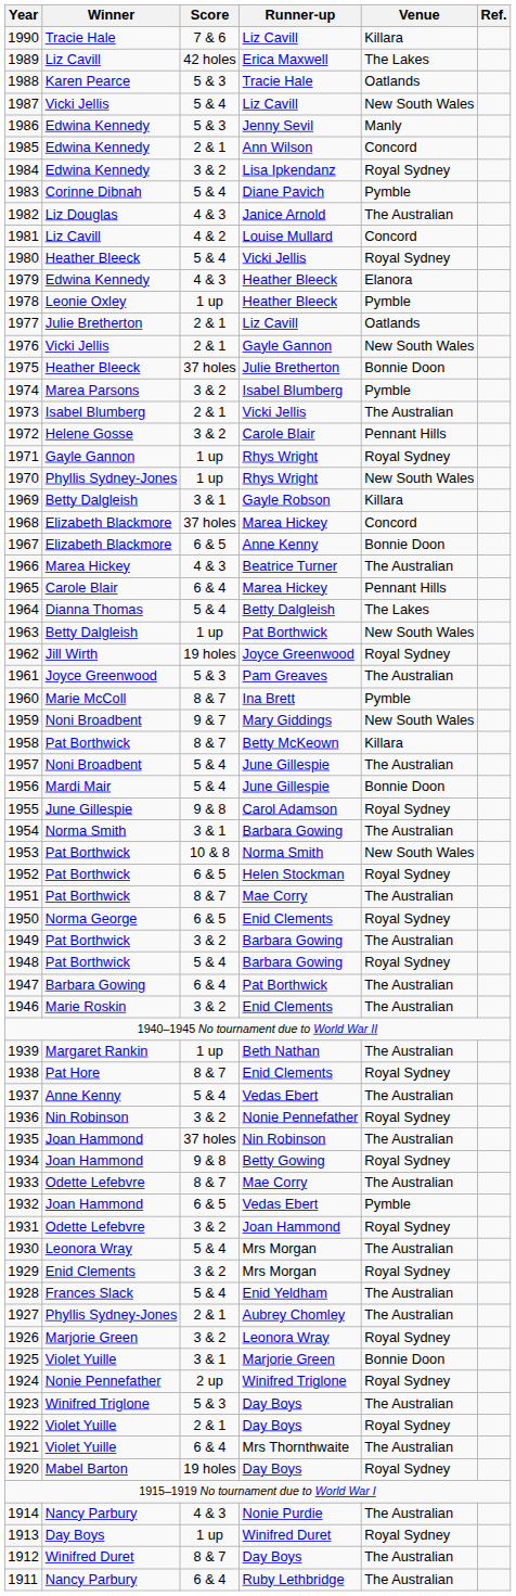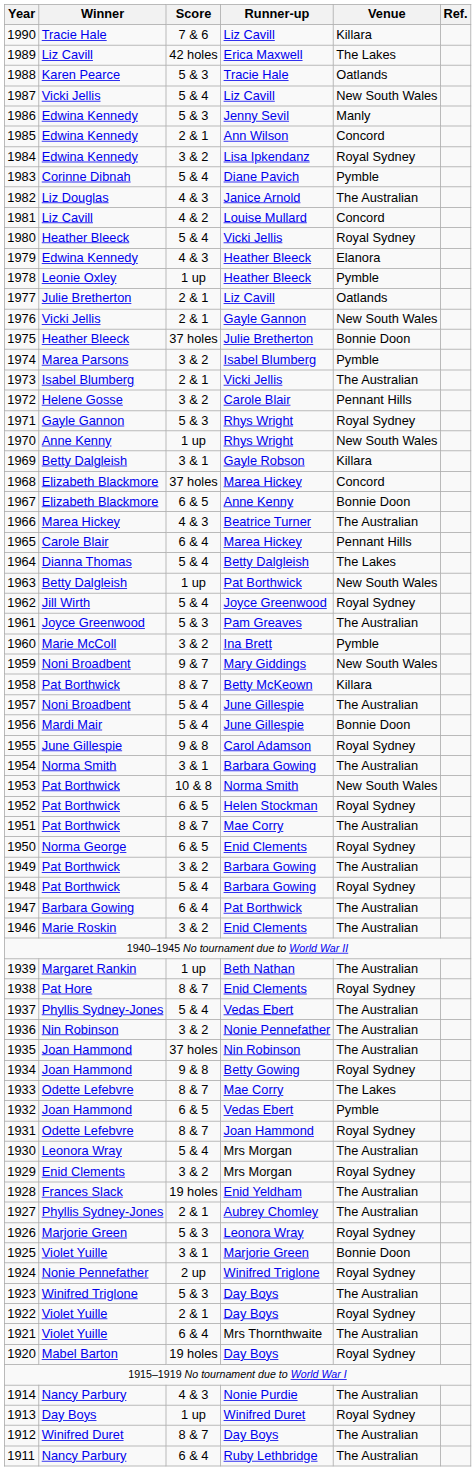 <table class=wikitable>
 <tr>
 <th>Year</th>
 <th>Winner</th>
 <th>Score</th>
 <th>Runner-up</th>
 <th>Venue</th>
 <th>Ref.</th>
 </tr>
 <tr>
 <td>1990</td>
 <td><a href='#'>Tracie Hale</a></td>
 <td align=center>7 & 6</td>
 <td><a href='#'>Liz Cavill</a></td>
 <td>Killara</td>
 <td></td>
 </tr>
 <tr>
 <td>1989</td>
 <td><a href='#'>Liz Cavill</a></td>
 <td align=center>42 holes</td>
 <td><a href='#'>Erica Maxwell</a></td>
 <td>The Lakes</td>
 <td></td>
 </tr>
 <tr>
 <td>1988</td>
 <td><a href='#'>Karen Pearce</a></td>
 <td align=center>5 & 3</td>
 <td><a href='#'>Tracie Hale</a></td>
 <td>Oatlands</td>
 <td></td>
 </tr>
 <tr>
 <td>1987</td>
 <td><a href='#'>Vicki Jellis</a></td>
 <td align=center>5 & 4</td>
 <td><a href='#'>Liz Cavill</a></td>
 <td>New South Wales</td>
 <td></td>
 </tr>
 <tr>
 <td>1986</td>
 <td><a href='#'>Edwina Kennedy</a></td>
 <td align=center>5 & 3</td>
 <td><a href='#'>Jenny Sevil</a></td>
 <td>Manly</td>
 <td></td>
 </tr>
 <tr>
 <td>1985</td>
 <td><a href='#'>Edwina Kennedy</a></td>
 <td align=center>2 & 1</td>
 <td><a href='#'>Ann Wilson</a></td>
 <td>Concord</td>
 <td></td>
 </tr>
 <tr>
 <td>1984</td>
 <td><a href='#'>Edwina Kennedy</a></td>
 <td align=center>3 & 2</td>
 <td><a href='#'>Lisa Ipkendanz</a></td>
 <td>Royal Sydney</td>
 <td></td>
 </tr>
 <tr>
 <td>1983</td>
 <td><a href='#'>Corinne Dibnah</a></td>
 <td align=center>5 & 4</td>
 <td><a href='#'>Diane Pavich</a></td>
 <td>Pymble</td>
 <td></td>
 </tr>
 <tr>
 <td>1982</td>
 <td><a href='#'>Liz Douglas</a></td>
 <td align=center>4 & 3</td>
 <td><a href='#'>Janice Arnold</a></td>
 <td>The Australian</td>
 <td></td>
 </tr>
 <tr>
 <td>1981</td>
 <td><a href='#'>Liz Cavill</a></td>
 <td align=center>4 & 2</td>
 <td><a href='#'>Louise Mullard</a></td>
 <td>Concord</td>
 <td></td>
 </tr>
 <tr>
 <td>1980</td>
 <td><a href='#'>Heather Bleeck</a></td>
 <td align=center>5 & 4</td>
 <td><a href='#'>Vicki Jellis</a></td>
 <td>Royal Sydney</td>
 <td></td>
 </tr>
 <tr>
 <td>1979</td>
 <td><a href='#'>Edwina Kennedy</a></td>
 <td align=center>4 & 3</td>
 <td><a href='#'>Heather Bleeck</a></td>
 <td>Elanora</td>
 <td></td>
 </tr>
 <tr>
 <td>1978</td>
 <td><a href='#'>Leonie Oxley</a></td>
 <td align=center>1 up</td>
 <td><a href='#'>Heather Bleeck</a></td>
 <td>Pymble</td>
 <td></td>
 </tr>
 <tr>
 <td>1977</td>
 <td><a href='#'>Julie Bretherton</a></td>
 <td align=center>2 & 1</td>
 <td><a href='#'>Liz Cavill</a></td>
 <td>Oatlands</td>
 <td></td>
 </tr>
 <tr>
 <td>1976</td>
 <td><a href='#'>Vicki Jellis</a></td>
 <td align=center>2 & 1</td>
 <td><a href='#'>Gayle Gannon</a></td>
 <td>New South Wales</td>
 <td></td>
 </tr>
 <tr>
 <td>1975</td>
 <td><a href='#'>Heather Bleeck</a></td>
 <td align=center>37 holes</td>
 <td><a href='#'>Julie Bretherton</a></td>
 <td>Bonnie Doon</td>
 <td></td>
 </tr>
 <tr>
 <td>1974</td>
 <td><a href='#'>Marea Parsons</a></td>
 <td align=center>3 & 2</td>
 <td><a href='#'>Isabel Blumberg</a></td>
 <td>Pymble</td>
 <td></td>
 </tr>
 <tr>
 <td>1973</td>
 <td><a href='#'>Isabel Blumberg</a></td>
 <td align=center>2 & 1</td>
 <td><a href='#'>Vicki Jellis</a></td>
 <td>The Australian</td>
 <td></td>
 </tr>
 <tr>
 <td>1972</td>
 <td><a href='#'>Helene Gosse</a></td>
 <td align=center>3 & 2</td>
 <td><a href='#'>Carole Blair</a></td>
 <td>Pennant Hills</td>
 <td></td>
 </tr>
 <tr>
 <td>1971</td>
 <td><a href='#'>Gayle Gannon</a></td>
-<td align=center>1 up</td>
+<td align=center>5 & 3</td>
 <td><a href='#'>Rhys Wright</a></td>
 <td>Royal Sydney</td>
 <td></td>
 </tr>
 <tr>
 <td>1970</td>
-<td><a href='#'>Phyllis Sydney-Jones</a></td>
+<td><a href='#'>Anne Kenny</a></td>
 <td align=center>1 up</td>
 <td><a href='#'>Rhys Wright</a></td>
 <td>New South Wales</td>
 <td></td>
 </tr>
 <tr>
 <td>1969</td>
 <td><a href='#'>Betty Dalgleish</a></td>
 <td align=center>3 & 1</td>
 <td><a href='#'>Gayle Robson</a></td>
 <td>Killara</td>
 <td></td>
 </tr>
 <tr>
 <td>1968</td>
 <td><a href='#'>Elizabeth Blackmore</a></td>
 <td align=center>37 holes</td>
 <td><a href='#'>Marea Hickey</a></td>
 <td>Concord</td>
 <td></td>
 </tr>
 <tr>
 <td>1967</td>
 <td><a href='#'>Elizabeth Blackmore</a></td>
 <td align=center>6 & 5</td>
 <td><a href='#'>Anne Kenny</a></td>
 <td>Bonnie Doon</td>
 <td></td>
 </tr>
 <tr>
 <td>1966</td>
 <td><a href='#'>Marea Hickey</a></td>
 <td align=center>4 & 3</td>
 <td><a href='#'>Beatrice Turner</a></td>
 <td>The Australian</td>
 <td></td>
 </tr>
 <tr>
 <td>1965</td>
 <td><a href='#'>Carole Blair</a></td>
 <td align=center>6 & 4</td>
 <td><a href='#'>Marea Hickey</a></td>
 <td>Pennant Hills</td>
 <td></td>
 </tr>
 <tr>
 <td>1964</td>
 <td><a href='#'>Dianna Thomas</a></td>
 <td align=center>5 & 4</td>
 <td><a href='#'>Betty Dalgleish</a></td>
 <td>The Lakes</td>
 <td></td>
 </tr>
 <tr>
 <td>1963</td>
 <td><a href='#'>Betty Dalgleish</a></td>
 <td align=center>1 up</td>
 <td><a href='#'>Pat Borthwick</a></td>
 <td>New South Wales</td>
 <td></td>
 </tr>
 <tr>
 <td>1962</td>
 <td><a href='#'>Jill Wirth</a></td>
-<td align=center>19 holes</td>
+<td align=center>5 & 4</td>
 <td><a href='#'>Joyce Greenwood</a></td>
 <td>Royal Sydney</td>
 <td></td>
 </tr>
 <tr>
 <td>1961</td>
 <td><a href='#'>Joyce Greenwood</a></td>
 <td align=center>5 & 3</td>
 <td><a href='#'>Pam Greaves</a></td>
 <td>The Australian</td>
 <td></td>
 </tr>
 <tr>
 <td>1960</td>
 <td><a href='#'>Marie McColl</a></td>
-<td align=center>8 & 7</td>
+<td align=center>3 & 2</td>
 <td><a href='#'>Ina Brett</a></td>
 <td>Pymble</td>
 <td></td>
 </tr>
 <tr>
 <td>1959</td>
 <td><a href='#'>Noni Broadbent</a></td>
 <td align=center>9 & 7</td>
 <td><a href='#'>Mary Giddings</a></td>
 <td>New South Wales</td>
 <td></td>
 </tr>
 <tr>
 <td>1958</td>
 <td><a href='#'>Pat Borthwick</a></td>
 <td align=center>8 & 7</td>
 <td><a href='#'>Betty McKeown</a></td>
 <td>Killara</td>
 <td></td>
 </tr>
 <tr>
 <td>1957</td>
 <td><a href='#'>Noni Broadbent</a></td>
 <td align=center>5 & 4</td>
 <td><a href='#'>June Gillespie</a></td>
 <td>The Australian</td>
 <td></td>
 </tr>
 <tr>
 <td>1956</td>
 <td><a href='#'>Mardi Mair</a></td>
 <td align=center>5 & 4</td>
 <td><a href='#'>June Gillespie</a></td>
 <td>Bonnie Doon</td>
 <td></td>
 </tr>
 <tr>
 <td>1955</td>
 <td><a href='#'>June Gillespie</a></td>
 <td align=center>9 & 8</td>
 <td><a href='#'>Carol Adamson</a></td>
 <td>Royal Sydney</td>
 <td></td>
 </tr>
 <tr>
 <td>1954</td>
 <td><a href='#'>Norma Smith</a></td>
 <td align=center>3 & 1</td>
 <td><a href='#'>Barbara Gowing</a></td>
 <td>The Australian</td>
 <td></td>
 </tr>
 <tr>
 <td>1953</td>
 <td><a href='#'>Pat Borthwick</a></td>
 <td align=center>10 & 8</td>
 <td><a href='#'>Norma Smith</a></td>
 <td>New South Wales</td>
 <td></td>
 </tr>
 <tr>
 <td>1952</td>
 <td><a href='#'>Pat Borthwick</a></td>
 <td align=center>6 & 5</td>
 <td><a href='#'>Helen Stockman</a></td>
 <td>Royal Sydney</td>
 <td></td>
 </tr>
 <tr>
 <td>1951</td>
 <td><a href='#'>Pat Borthwick</a></td>
 <td align=center>8 & 7</td>
 <td><a href='#'>Mae Corry</a></td>
 <td>The Australian</td>
 <td></td>
 </tr>
 <tr>
 <td>1950</td>
 <td><a href='#'>Norma George</a></td>
 <td align=center>6 & 5</td>
 <td><a href='#'>Enid Clements</a></td>
 <td>Royal Sydney</td>
 <td></td>
 </tr>
 <tr>
 <td>1949</td>
 <td><a href='#'>Pat Borthwick</a></td>
 <td align=center>3 & 2</td>
 <td><a href='#'>Barbara Gowing</a></td>
 <td>The Australian</td>
 <td></td>
 </tr>
 <tr>
 <td>1948</td>
 <td><a href='#'>Pat Borthwick</a></td>
 <td align=center>5 & 4</td>
 <td><a href='#'>Barbara Gowing</a></td>
 <td>Royal Sydney</td>
 <td></td>
 </tr>
 <tr>
 <td>1947</td>
 <td><a href='#'>Barbara Gowing</a></td>
 <td align=center>6 & 4</td>
 <td><a href='#'>Pat Borthwick</a></td>
 <td>The Australian</td>
 <td></td>
 </tr>
 <tr>
 <td>1946</td>
 <td><a href='#'>Marie Roskin</a></td>
 <td align=center>3 & 2</td>
 <td><a href='#'>Enid Clements</a></td>
 <td>The Australian</td>
 <td></td>
 </tr>
 <tr>
 <td colspan="6" align="center"><small>1940–1945 <em>No tournament due to <a href='#'>World War II</a></em></small></td>
 </tr>
 <tr>
 <td>1939</td>
 <td><a href='#'>Margaret Rankin</a></td>
 <td align=center>1 up</td>
 <td><a href='#'>Beth Nathan</a></td>
 <td>The Australian</td>
 <td></td>
 </tr>
 <tr>
 <td>1938</td>
 <td><a href='#'>Pat Hore</a></td>
 <td align=center>8 & 7</td>
 <td><a href='#'>Enid Clements</a></td>
 <td>Royal Sydney</td>
 <td></td>
 </tr>
 <tr>
 <td>1937</td>
-<td><a href='#'>Anne Kenny</a></td>
+<td><a href='#'>Phyllis Sydney-Jones</a></td>
 <td align=center>5 & 4</td>
 <td><a href='#'>Vedas Ebert</a></td>
 <td>The Australian</td>
 <td></td>
 </tr>
 <tr>
 <td>1936</td>
 <td><a href='#'>Nin Robinson</a></td>
 <td align=center>3 & 2</td>
 <td><a href='#'>Nonie Pennefather</a></td>
-<td>Royal Sydney</td>
+<td>The Australian</td>
 <td></td>
 </tr>
 <tr>
 <td>1935</td>
 <td><a href='#'>Joan Hammond</a></td>
 <td align=center>37 holes</td>
 <td><a href='#'>Nin Robinson</a></td>
 <td>The Australian</td>
 <td></td>
 </tr>
 <tr>
 <td>1934</td>
 <td><a href='#'>Joan Hammond</a></td>
 <td align=center>9 & 8</td>
 <td><a href='#'>Betty Gowing</a></td>
 <td>Royal Sydney</td>
 <td></td>
 </tr>
 <tr>
 <td>1933</td>
 <td><a href='#'>Odette Lefebvre</a></td>
 <td align=center>8 & 7</td>
 <td><a href='#'>Mae Corry</a></td>
-<td>The Australian</td>
+<td>The Lakes</td>
 <td></td>
 </tr>
 <tr>
 <td>1932</td>
 <td><a href='#'>Joan Hammond</a></td>
 <td align=center>6 & 5</td>
 <td><a href='#'>Vedas Ebert</a></td>
 <td>Pymble</td>
 <td></td>
 </tr>
 <tr>
 <td>1931</td>
 <td><a href='#'>Odette Lefebvre</a></td>
-<td align=center>3 & 2</td>
+<td align=center>8 & 7</td>
 <td><a href='#'>Joan Hammond</a></td>
 <td>Royal Sydney</td>
 <td></td>
 </tr>
 <tr>
 <td>1930</td>
 <td><a href='#'>Leonora Wray</a></td>
 <td align=center>5 & 4</td>
 <td>Mrs Morgan</td>
 <td>The Australian</td>
 <td></td>
 </tr>
 <tr>
 <td>1929</td>
 <td><a href='#'>Enid Clements</a></td>
 <td align=center>3 & 2</td>
 <td>Mrs Morgan</td>
 <td>Royal Sydney</td>
 <td></td>
 </tr>
 <tr>
 <td>1928</td>
 <td><a href='#'>Frances Slack</a></td>
-<td align=center>5 & 4</td>
+<td align=center>19 holes</td>
 <td><a href='#'>Enid Yeldham</a></td>
 <td>The Australian</td>
 <td></td>
 </tr>
 <tr>
 <td>1927</td>
 <td><a href='#'>Phyllis Sydney-Jones</a></td>
 <td align=center>2 & 1</td>
 <td><a href='#'>Aubrey Chomley</a></td>
 <td>The Australian</td>
 <td></td>
 </tr>
 <tr>
 <td>1926</td>
 <td><a href='#'>Marjorie Green</a></td>
-<td align=center>3 & 2</td>
+<td align=center>5 & 3</td>
 <td><a href='#'>Leonora Wray</a></td>
 <td>Royal Sydney</td>
 <td></td>
 </tr>
 <tr>
 <td>1925</td>
 <td><a href='#'>Violet Yuille</a></td>
 <td align=center>3 & 1</td>
 <td><a href='#'>Marjorie Green</a></td>
 <td>Bonnie Doon</td>
 <td></td>
 </tr>
 <tr>
 <td>1924</td>
 <td><a href='#'>Nonie Pennefather</a></td>
 <td align=center>2 up</td>
 <td><a href='#'>Winifred Triglone</a></td>
 <td>Royal Sydney</td>
 <td></td>
 </tr>
 <tr>
 <td>1923</td>
 <td><a href='#'>Winifred Triglone</a></td>
 <td align=center>5 & 3</td>
 <td><a href='#'>Day Boys</a></td>
 <td>The Australian</td>
 <td></td>
 </tr>
 <tr>
 <td>1922</td>
 <td><a href='#'>Violet Yuille</a></td>
 <td align=center>2 & 1</td>
 <td><a href='#'>Day Boys</a></td>
 <td>Royal Sydney</td>
 <td></td>
 </tr>
 <tr>
 <td>1921</td>
 <td><a href='#'>Violet Yuille</a></td>
 <td align=center>6 & 4</td>
 <td>Mrs Thornthwaite</td>
 <td>The Australian</td>
 <td></td>
 </tr>
 <tr>
 <td>1920</td>
 <td><a href='#'>Mabel Barton</a></td>
 <td align=center>19 holes</td>
 <td><a href='#'>Day Boys</a></td>
 <td>Royal Sydney</td>
 <td></td>
 </tr>
 <tr>
 <td colspan="6" align="center"><small>1915–1919 <em>No tournament due to <a href='#'>World War I</a></em></small></td>
 </tr>
 <tr>
 <td>1914</td>
 <td><a href='#'>Nancy Parbury</a></td>
 <td align=center>4 & 3</td>
 <td><a href='#'>Nonie Purdie</a></td>
 <td>The Australian</td>
 <td></td>
 </tr>
 <tr>
 <td>1913</td>
 <td><a href='#'>Day Boys</a></td>
 <td align=center>1 up</td>
 <td><a href='#'>Winifred Duret</a></td>
 <td>Royal Sydney</td>
 <td></td>
 </tr>
 <tr>
 <td>1912</td>
 <td><a href='#'>Winifred Duret</a></td>
 <td align=center>8 & 7</td>
 <td><a href='#'>Day Boys</a></td>
 <td>The Australian</td>
 <td></td>
 </tr>
 <tr>
 <td>1911</td>
 <td><a href='#'>Nancy Parbury</a></td>
 <td align=center>6 & 4</td>
 <td><a href='#'>Ruby Lethbridge</a></td>
 <td>The Australian</td>
 <td></td>
 </tr>
 </table>
